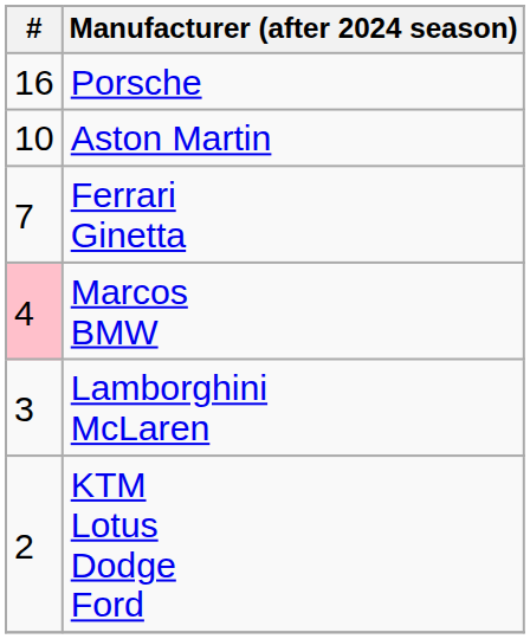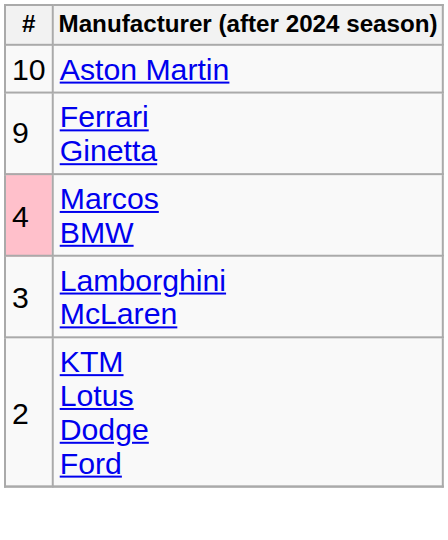 <table class="wikitable" style="font-size: 95%;">
 <tr style="font-size: 80%;">
 <th scope=col>#</th>
 <th scope=col>Manufacturer (after 2024 season)</th>
 </tr>
 <tr>
-<td>16</td>
-<td align=left> <a href='#'>Porsche</a></td>
-</tr>
-<tr>
 <td>10</td>
 <td align=left> <a href='#'>Aston Martin</a></td>
 </tr>
 <tr>
-<td>7</td>
+<td>9</td>
 <td align=left> <a href='#'>Ferrari</a><br> <a href='#'>Ginetta</a></td>
 </tr>
 <tr>
 <td style="background: pink;">4</td>
 <td align=left> <a href='#'>Marcos</a> <br> <a href='#'>BMW</a></td>
 </tr>
 <tr>
 <td>3</td>
 <td align=left> <a href='#'>Lamborghini</a> <br>  <a href='#'>McLaren</a><br></td>
 </tr>
 <tr>
 <td>2</td>
 <td align=left> <a href='#'>KTM</a><br> <a href='#'>Lotus</a><br> <a href='#'>Dodge</a> <br> <a href='#'>Ford</a></td>
 </tr>
 <tr>
 </tr>
 </table>
